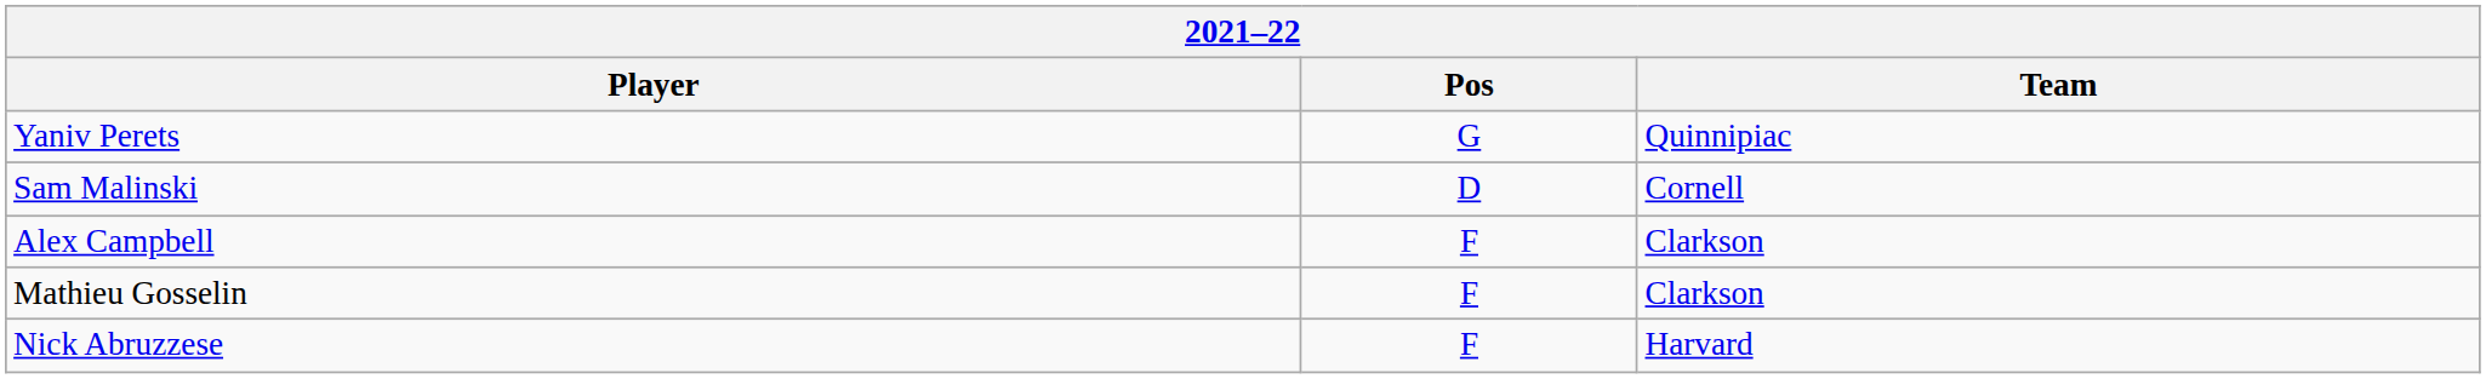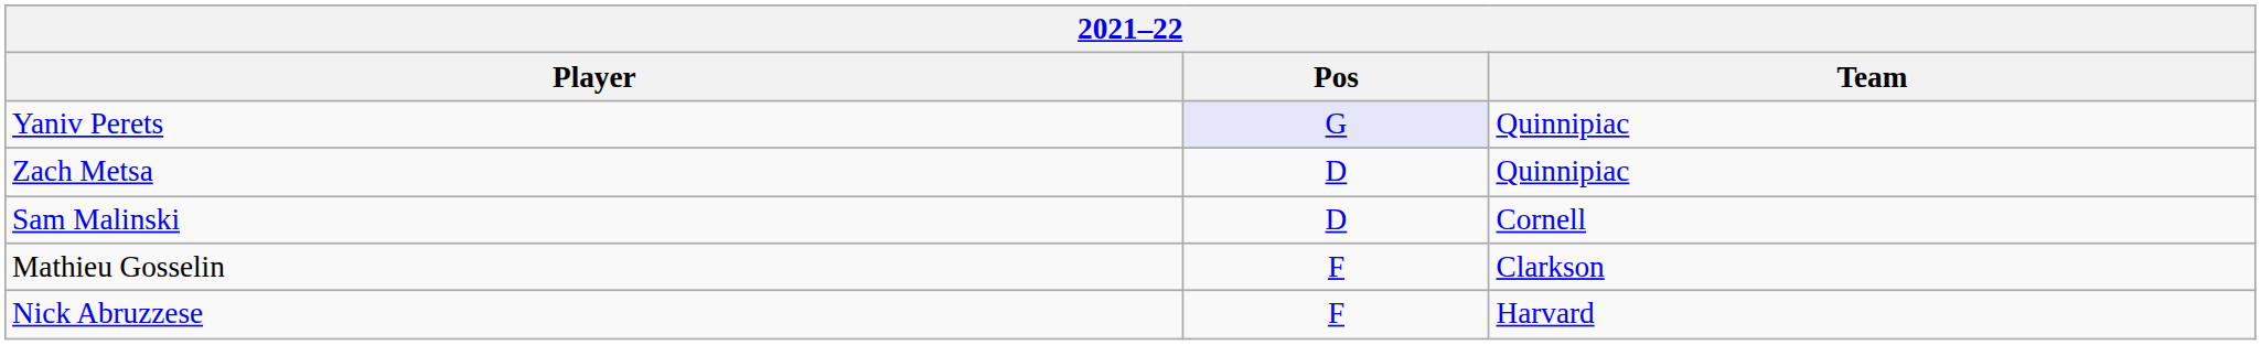 <table class="wikitable" width=95%>
 <tr>
 <th colspan=3><a href='#'>2021–22</a></th>
 </tr>
 <tr>
 <th>Player</th>
 <th>Pos</th>
 <th>Team</th>
 </tr>
 <tr>
 <td><a href='#'>Yaniv Perets</a></td>
-<td align=center><a href='#'>G</a></td>
+<td align=center style="background: lavender;"><a href='#'>G</a></td>
+<td><a href='#'>Quinnipiac</a></td>
+</tr>
+<tr>
+<td><a href='#'>Zach Metsa</a></td>
+<td align=center><a href='#'>D</a></td>
 <td><a href='#'>Quinnipiac</a></td>
 </tr>
 <tr>
 <td><a href='#'>Sam Malinski</a></td>
 <td align=center><a href='#'>D</a></td>
 <td><a href='#'>Cornell</a></td>
-</tr>
-<tr>
-<td><a href='#'>Alex Campbell</a></td>
-<td align=center><a href='#'>F</a></td>
-<td><a href='#'>Clarkson</a></td>
 </tr>
 <tr>
 <td>Mathieu Gosselin</td>
 <td align=center><a href='#'>F</a></td>
 <td><a href='#'>Clarkson</a></td>
 </tr>
 <tr>
 <td><a href='#'>Nick Abruzzese</a></td>
 <td align=center><a href='#'>F</a></td>
 <td><a href='#'>Harvard</a></td>
 </tr>
 </table>
